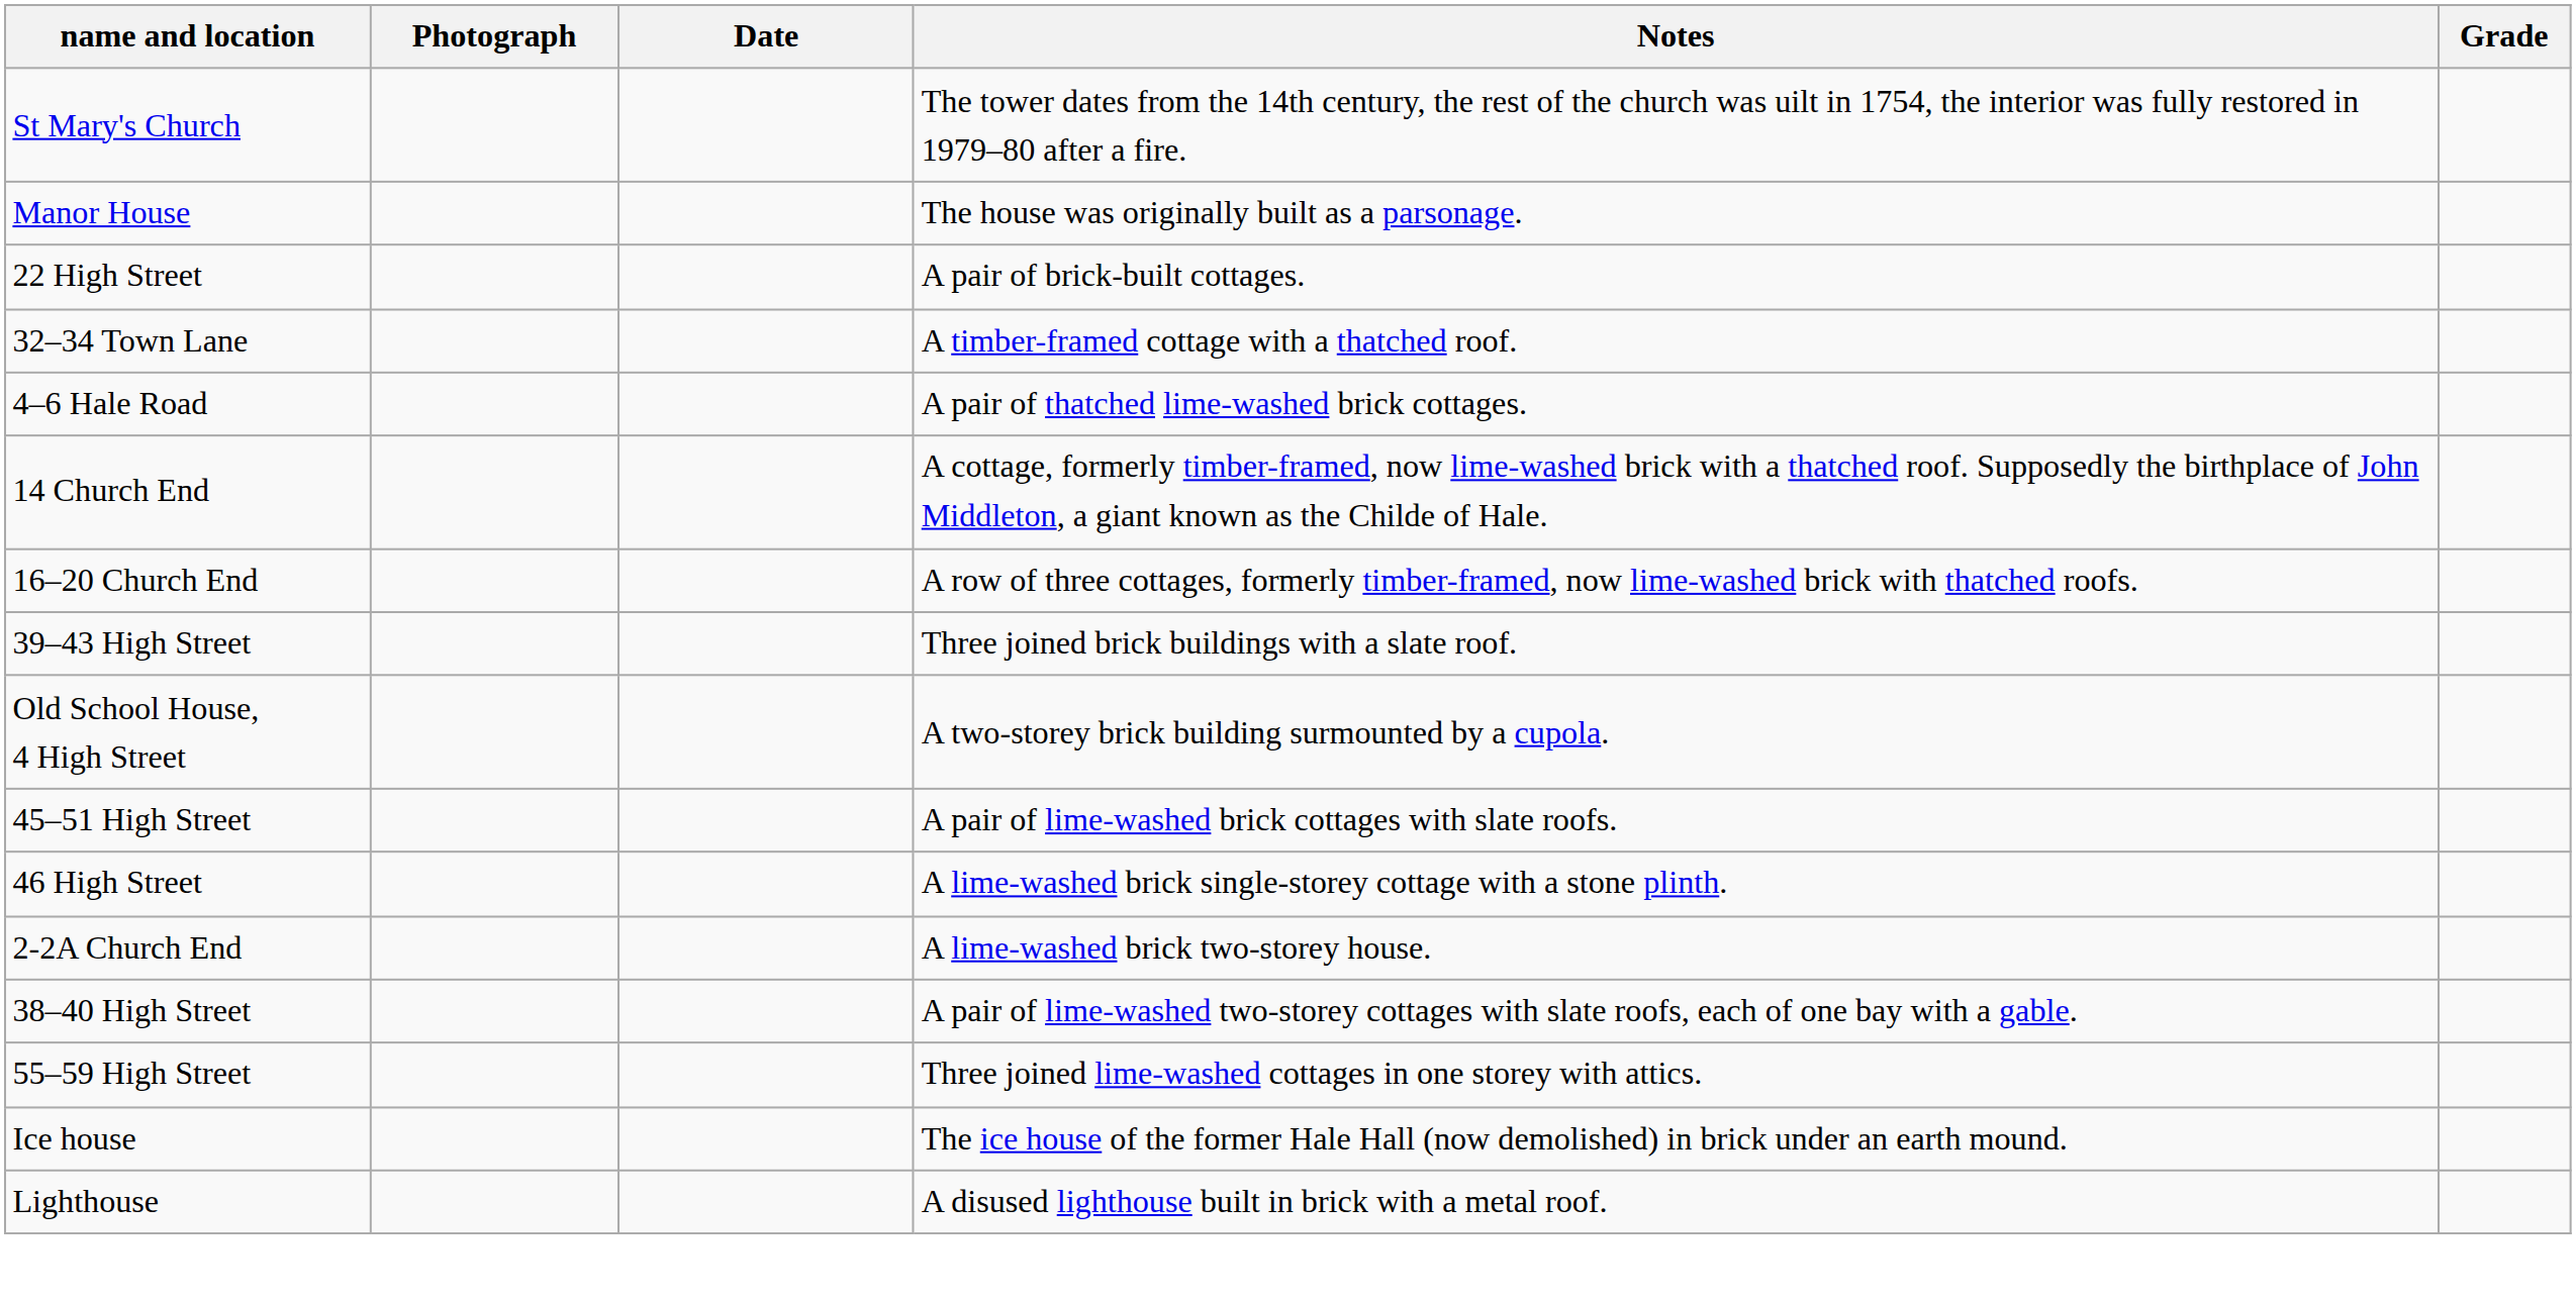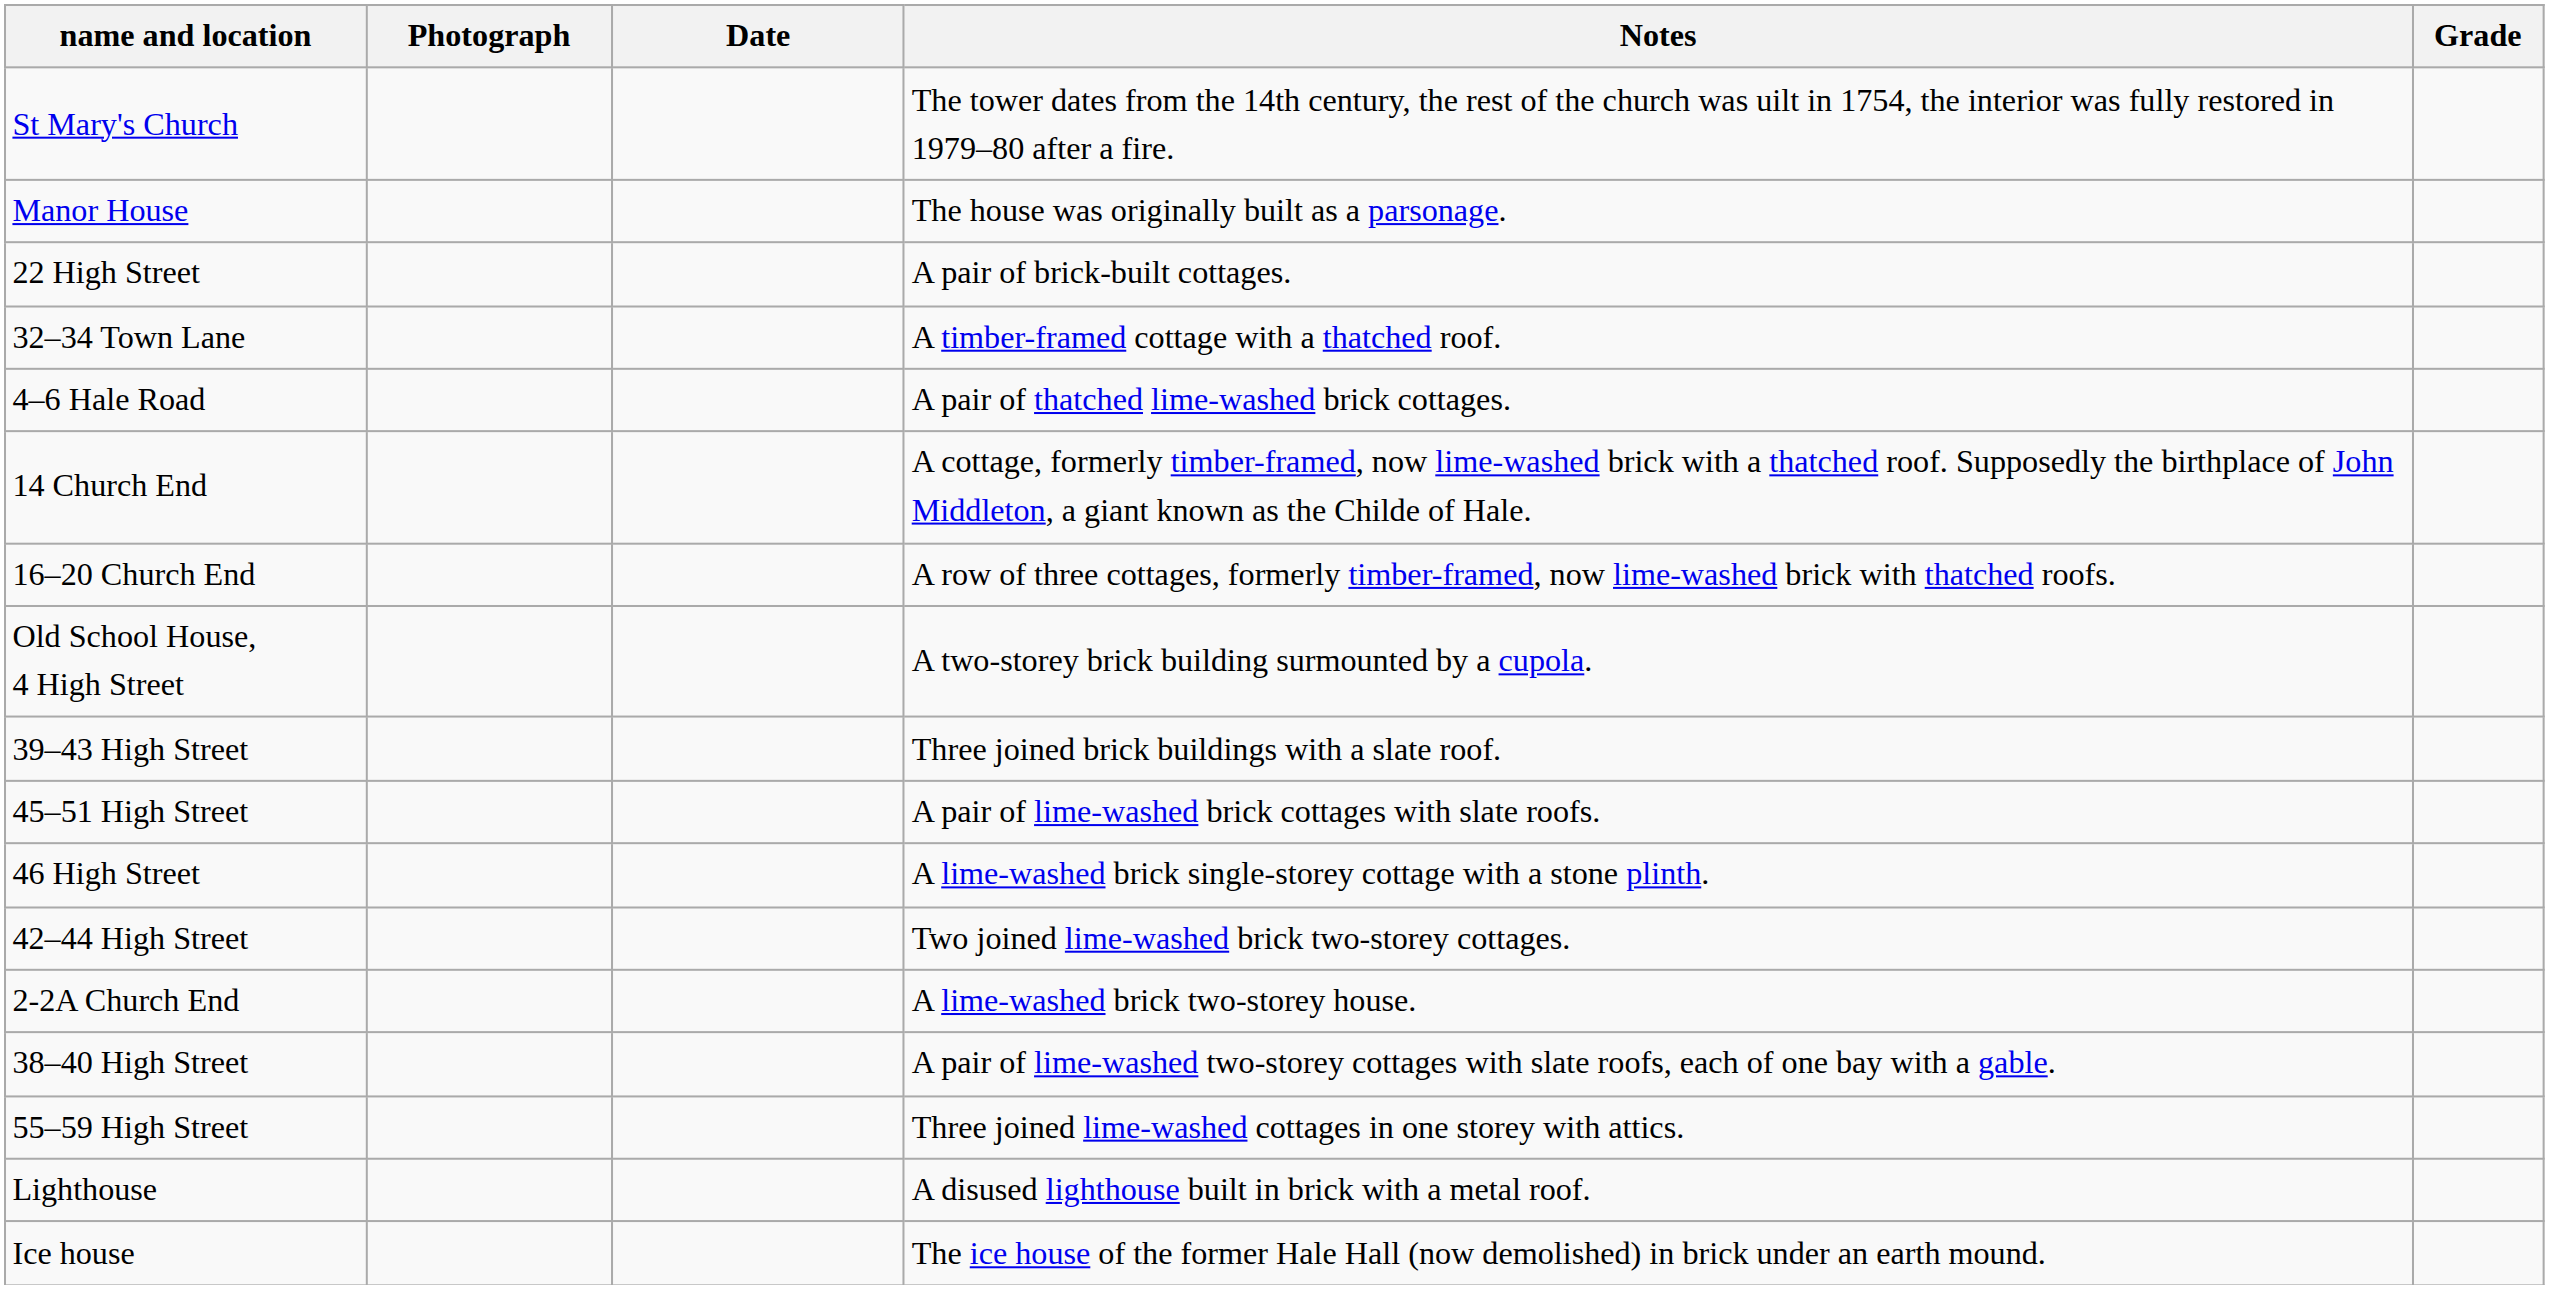 <table class="wikitable sortable plainrowheaders" style="width:100%;border:0px;text-align:left;line-height:150%;">
 <tr>
 <th scope="col"  style="width:150px">name and location</th>
 <th scope="col"  style="width:100px" class="unsortable">Photograph</th>
 <th scope="col"  style="width:120px">Date</th>
 <th scope="col"  style="width:650px" class="unsortable">Notes</th>
 <th scope="col"  style="width:50px">Grade</th>
 </tr>
 <tr>
 <td><a href='#'>St Mary's Church</a><br><small></small></td>
 <td></td>
 <td align="center"></td>
 <td>The tower dates from the 14th century, the rest of the church was uilt in 1754, the interior was fully restored in 1979–80 after a fire.</td>
 <td align="center" ></td>
 </tr>
 <tr>
 <td><a href='#'>Manor House</a><br><small></small></td>
 <td></td>
 <td align="center"></td>
 <td>The house was originally built as a <a href='#'>parsonage</a>.</td>
 <td align="center" ></td>
 </tr>
 <tr>
 <td>22 High Street<br><small></small></td>
 <td></td>
 <td align="center"></td>
 <td>A pair of brick-built cottages.</td>
 <td align="center" ></td>
 </tr>
 <tr>
 <td>32–34 Town Lane<br><small></small></td>
 <td></td>
 <td align="center"></td>
 <td>A <a href='#'>timber-framed</a> cottage with a <a href='#'>thatched</a> roof.</td>
 <td align="center" ></td>
 </tr>
 <tr>
 <td>4–6 Hale Road<br><small></small></td>
 <td></td>
 <td align="center"></td>
 <td>A pair of <a href='#'>thatched</a> <a href='#'>lime-washed</a> brick cottages.</td>
 <td align="center" ></td>
 </tr>
 <tr>
 <td>14 Church End<br><small></small></td>
 <td></td>
 <td align="center"></td>
 <td>A cottage, formerly <a href='#'>timber-framed</a>, now <a href='#'>lime-washed</a> brick with a <a href='#'>thatched</a> roof. Supposedly the birthplace of <a href='#'>John Middleton</a>, a giant known as the Childe of Hale.</td>
 <td align="center" ></td>
 </tr>
 <tr>
 <td>16–20 Church End<br><small></small></td>
 <td></td>
 <td align="center"></td>
 <td>A row of three cottages, formerly <a href='#'>timber-framed</a>, now <a href='#'>lime-washed</a> brick with <a href='#'>thatched</a> roofs.</td>
 <td align="center" ></td>
 </tr>
 <tr>
+<td>Old School House,<br>4 High Street<br><small></small></td>
+<td></td>
+<td align="center"></td>
+<td>A two-storey brick building surmounted by a <a href='#'>cupola</a>.</td>
+<td align="center" ></td>
+</tr>
+<tr>
 <td>39–43 High Street<br><small></small></td>
 <td></td>
 <td align="center"></td>
 <td>Three joined brick buildings with a slate roof.</td>
-<td align="center" ></td>
-</tr>
-<tr>
-<td>Old School House,<br>4 High Street<br><small></small></td>
-<td></td>
-<td align="center"></td>
-<td>A two-storey brick building surmounted by a <a href='#'>cupola</a>.</td>
 <td align="center" ></td>
 </tr>
 <tr>
 <td>45–51 High Street<br><small></small></td>
 <td></td>
 <td align="center"></td>
 <td>A pair of <a href='#'>lime-washed</a> brick cottages with slate roofs.</td>
 <td align="center" ></td>
 </tr>
 <tr>
 <td>46 High Street<br><small></small></td>
 <td></td>
 <td align="center"></td>
 <td>A <a href='#'>lime-washed</a> brick single-storey cottage with a stone <a href='#'>plinth</a>.</td>
+<td align="center" ></td>
+</tr>
+<tr>
+<td>42–44 High Street<br><small></small></td>
+<td></td>
+<td align="center"></td>
+<td>Two joined <a href='#'>lime-washed</a> brick two-storey cottages.</td>
 <td align="center" ></td>
 </tr>
 <tr>
 <td>2-2A Church End<br><small></small></td>
 <td></td>
 <td align="center"></td>
 <td>A <a href='#'>lime-washed</a> brick two-storey house.</td>
 <td align="center" ></td>
 </tr>
 <tr>
 <td>38–40 High Street<br><small></small></td>
 <td></td>
 <td align="center"></td>
 <td>A pair of <a href='#'>lime-washed</a> two-storey cottages with slate roofs, each of one bay with a <a href='#'>gable</a>.</td>
 <td align="center" ></td>
 </tr>
 <tr>
 <td>55–59 High Street<br><small></small></td>
 <td></td>
 <td align="center"></td>
 <td>Three joined <a href='#'>lime-washed</a> cottages in one storey with attics.</td>
 <td align="center" ></td>
 </tr>
 <tr>
+<td>Lighthouse<br><small></small></td>
+<td></td>
+<td align="center"></td>
+<td>A disused <a href='#'>lighthouse</a> built in brick with a metal roof.</td>
+<td align="center" ></td>
+</tr>
+<tr>
 <td>Ice house<br><small></small></td>
 <td></td>
 <td align="center"></td>
 <td>The <a href='#'>ice house</a> of the former Hale Hall (now demolished) in brick under an earth mound.</td>
 <td align="center" ></td>
 </tr>
 <tr>
-<td>Lighthouse<br><small></small></td>
-<td></td>
-<td align="center"></td>
-<td>A disused <a href='#'>lighthouse</a> built in brick with a metal roof.</td>
-<td align="center" ></td>
-</tr>
-<tr>
 </tr>
 </table>
